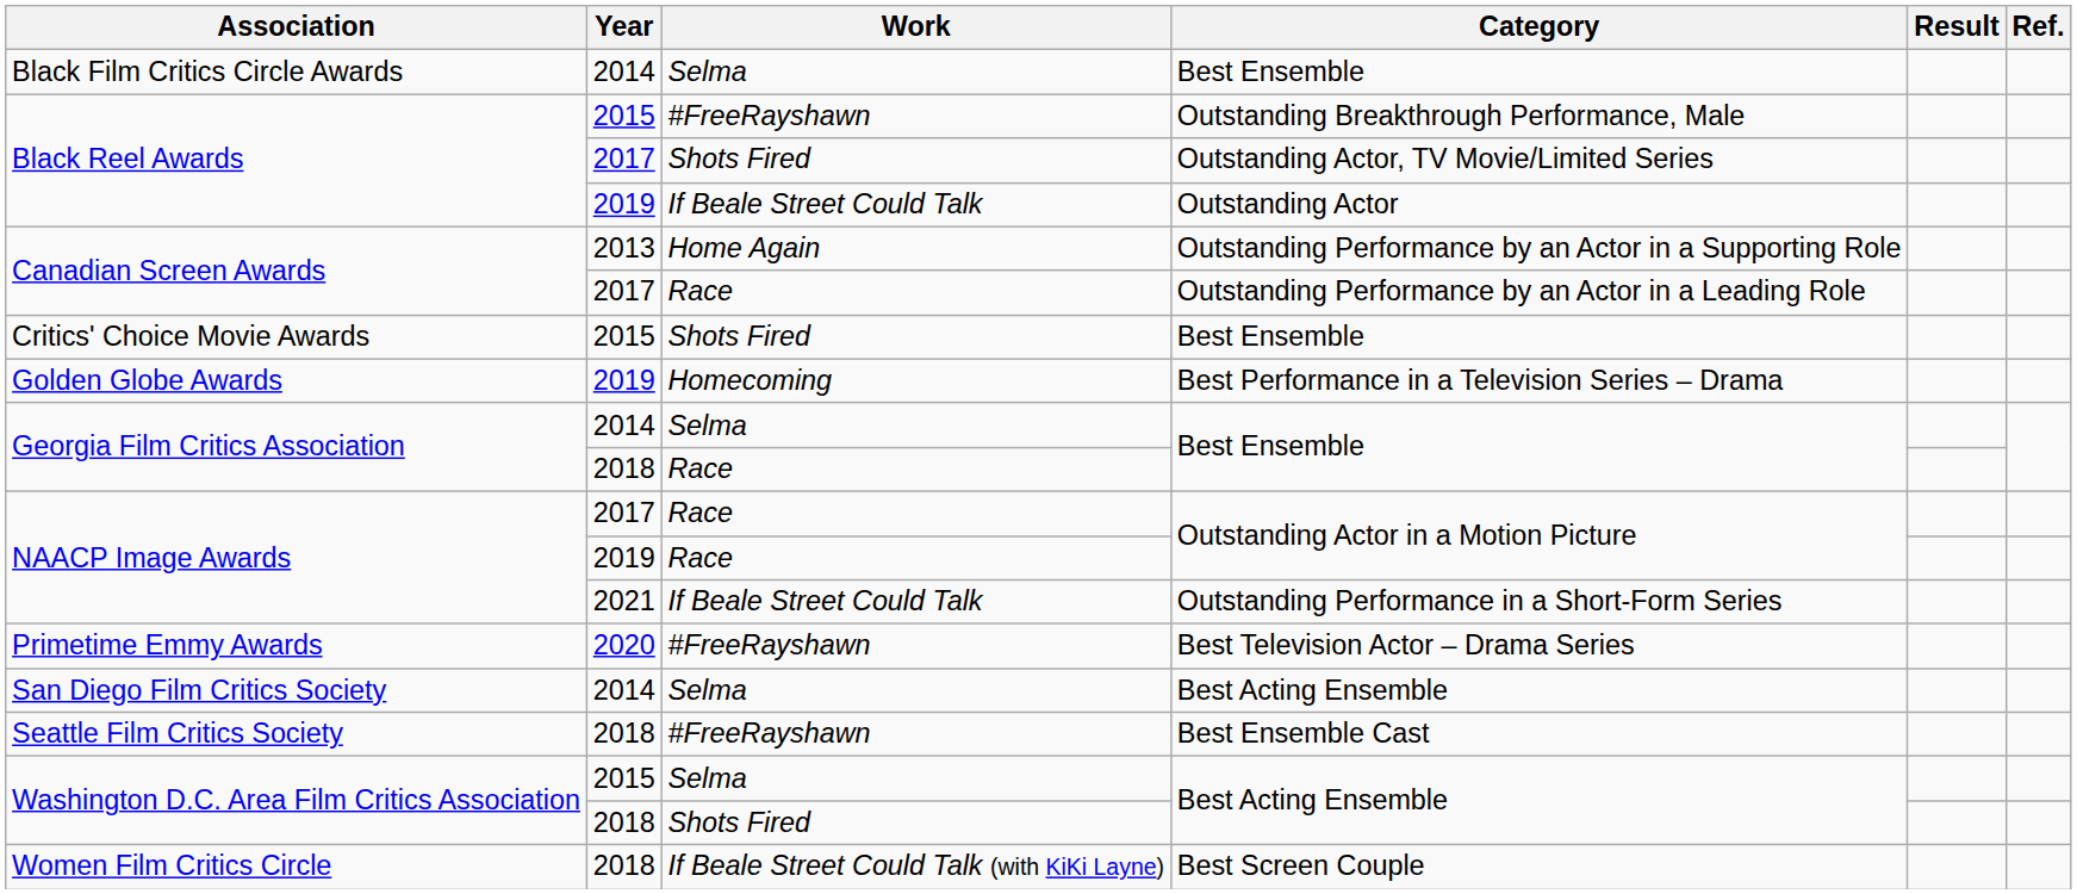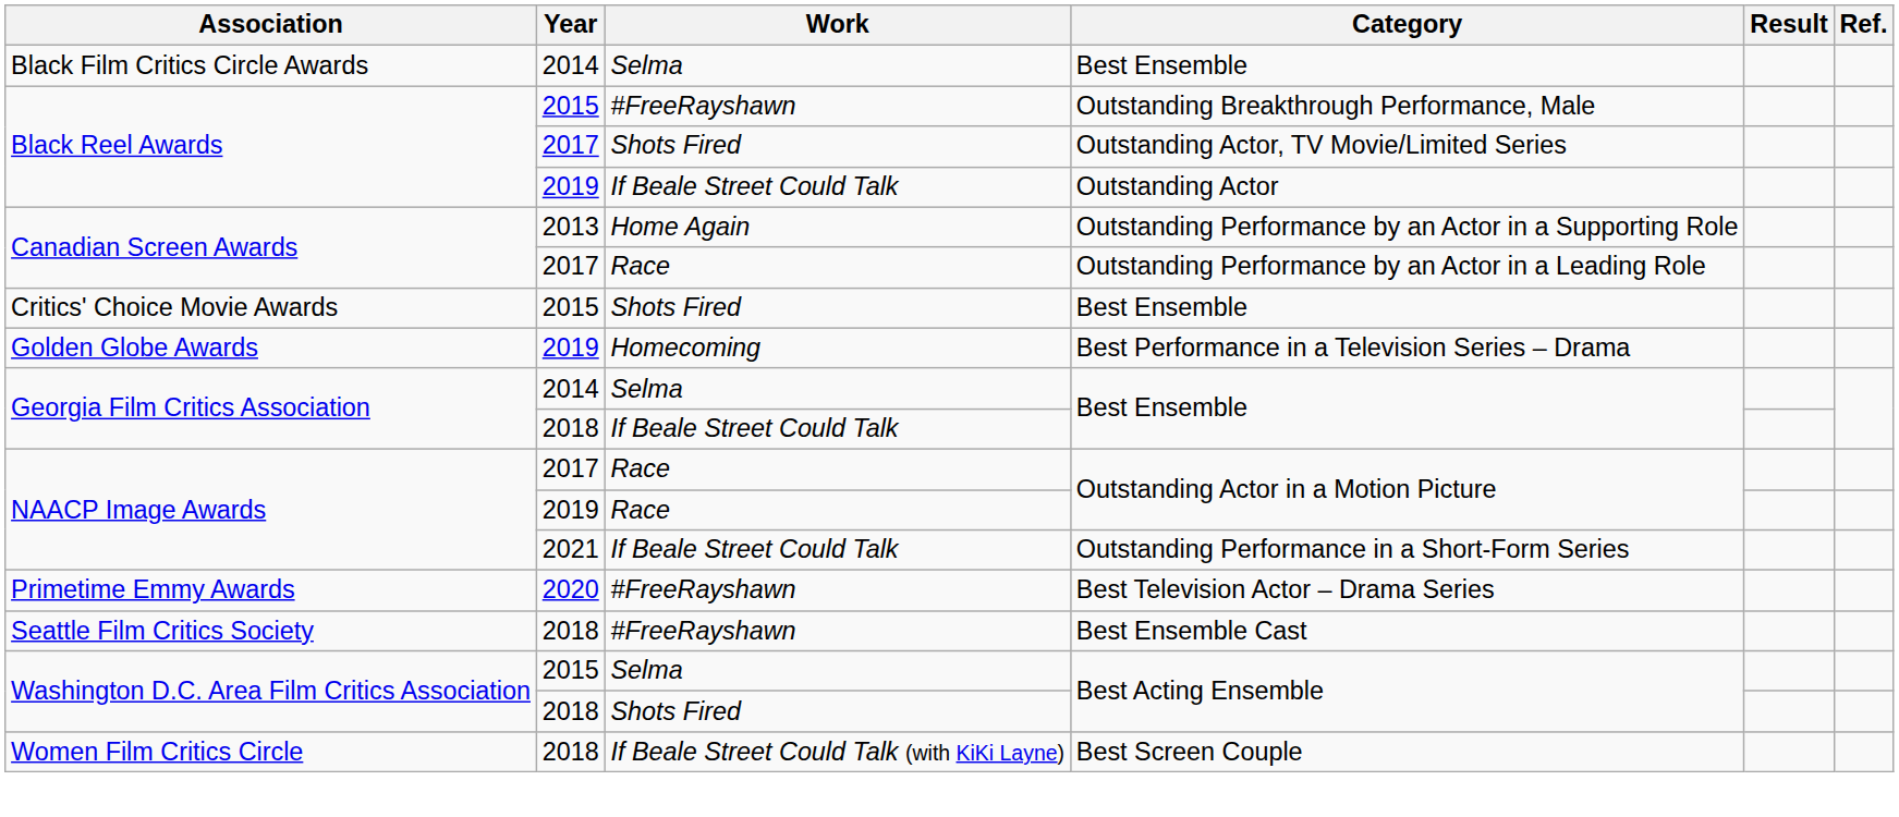 <table class="wikitable">
 <tr>
 <th>Association</th>
 <th>Year</th>
 <th>Work</th>
 <th>Category</th>
 <th>Result</th>
 <th>Ref.</th>
 </tr>
 <tr>
 <td>Black Film Critics Circle Awards</td>
 <td>2014</td>
 <td><em>Selma</em></td>
 <td>Best Ensemble</td>
 <td></td>
 <td></td>
 </tr>
 <tr>
 <td rowspan=3><a href='#'>Black Reel Awards</a></td>
 <td><a href='#'>2015</a></td>
 <td><em>#FreeRayshawn</em></td>
 <td>Outstanding Breakthrough Performance, Male</td>
 <td></td>
 <td></td>
 </tr>
 <tr>
 <td><a href='#'>2017</a></td>
 <td><em>Shots Fired</em></td>
 <td>Outstanding Actor, TV Movie/Limited Series</td>
 <td></td>
 <td></td>
 </tr>
 <tr>
 <td><a href='#'>2019</a></td>
 <td><em>If Beale Street Could Talk</em></td>
 <td>Outstanding Actor</td>
 <td></td>
 <td></td>
 </tr>
 <tr>
 <td rowspan=2><a href='#'>Canadian Screen Awards</a></td>
 <td>2013</td>
 <td><em>Home Again</em></td>
 <td>Outstanding Performance by an Actor in a Supporting Role</td>
 <td></td>
 <td></td>
 </tr>
 <tr>
 <td>2017</td>
 <td><em>Race</em></td>
 <td>Outstanding Performance by an Actor in a Leading Role</td>
 <td></td>
 <td></td>
 </tr>
 <tr>
 <td>Critics' Choice Movie Awards</td>
 <td>2015</td>
 <td><em>Shots Fired</em></td>
 <td>Best Ensemble</td>
 <td></td>
 <td></td>
 </tr>
 <tr>
 <td><a href='#'>Golden Globe Awards</a></td>
 <td><a href='#'>2019</a></td>
 <td><em>Homecoming</em></td>
 <td>Best Performance in a Television Series – Drama</td>
 <td></td>
 <td></td>
 </tr>
 <tr>
 <td rowspan=2><a href='#'>Georgia Film Critics Association</a></td>
 <td>2014</td>
 <td><em>Selma</em></td>
 <td rowspan=2>Best Ensemble</td>
 <td></td>
 <td rowspan="2"></td>
 </tr>
 <tr>
 <td>2018</td>
-<td><em>Race </em></td>
+<td><em>If Beale Street Could Talk</em></td>
 <td></td>
 </tr>
 <tr>
 <td rowspan=3><a href='#'>NAACP Image Awards</a></td>
 <td>2017</td>
 <td><em>Race </em></td>
 <td rowspan=2>Outstanding Actor in a Motion Picture</td>
 <td></td>
 <td></td>
 </tr>
 <tr>
 <td>2019</td>
 <td><em>Race</em></td>
 <td></td>
 <td></td>
 </tr>
 <tr>
 <td>2021</td>
 <td><em>If Beale Street Could Talk</em></td>
 <td>Outstanding Performance in a Short-Form Series</td>
 <td></td>
 <td></td>
 </tr>
 <tr>
 <td><a href='#'>Primetime Emmy Awards</a></td>
 <td><a href='#'>2020</a></td>
 <td><em>#FreeRayshawn</em></td>
 <td>Best Television Actor – Drama Series</td>
-<td></td>
-<td></td>
-</tr>
-<tr>
-<td><a href='#'>San Diego Film Critics Society</a></td>
-<td>2014</td>
-<td><em>Selma</em></td>
-<td>Best Acting Ensemble</td>
 <td></td>
 <td></td>
 </tr>
 <tr>
 <td><a href='#'>Seattle Film Critics Society</a></td>
 <td>2018</td>
 <td><em>#FreeRayshawn</em></td>
 <td>Best Ensemble Cast</td>
 <td></td>
 <td></td>
 </tr>
 <tr>
 <td rowspan=2><a href='#'>Washington D.C. Area Film Critics Association</a></td>
 <td>2015</td>
 <td><em>Selma</em></td>
 <td rowspan=2>Best Acting Ensemble</td>
 <td></td>
 <td></td>
 </tr>
 <tr>
 <td>2018</td>
 <td><em>Shots Fired</em></td>
 <td></td>
 <td></td>
 </tr>
 <tr>
 <td><a href='#'>Women Film Critics Circle</a></td>
 <td>2018</td>
 <td><em>If Beale Street Could Talk</em> <small>(with <a href='#'>KiKi Layne</a>)</small></td>
 <td>Best Screen Couple</td>
 <td></td>
 <td></td>
 </tr>
 </table>
